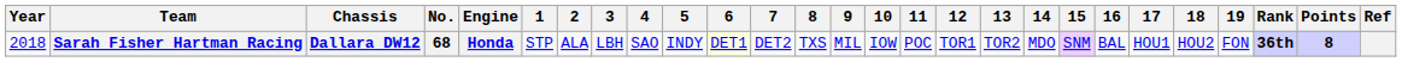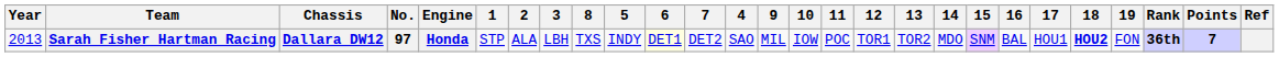 <table class="wikitable" style="text-align:center; font-size:90%">
 <tr>
 <th>Year</th>
 <th>Team</th>
 <th>Chassis</th>
 <th>No.</th>
 <th>Engine</th>
 <th>1</th>
 <th>2</th>
 <th>3</th>
-<th>4</th>
+<th>8</th>
 <th>5</th>
 <th>6</th>
 <th>7</th>
-<th>8</th>
+<th>4</th>
 <th>9</th>
 <th>10</th>
 <th>11</th>
 <th>12</th>
 <th>13</th>
 <th>14</th>
 <th>15</th>
 <th>16</th>
 <th>17</th>
 <th>18</th>
 <th>19</th>
 <th>Rank</th>
 <th>Points</th>
 <th>Ref</th>
 </tr>
 <tr>
-<td><a href='#'>2018</a></td>
+<td><a href='#'>2013</a></td>
 <th><a href='#'>Sarah Fisher Hartman Racing</a></th>
 <th><a href='#'>Dallara DW12</a></th>
-<th>68</th>
+<th>97</th>
 <th><a href='#'>Honda</a></th>
 <td><a href='#'>STP</a></td>
 <td><a href='#'>ALA</a></td>
 <td><a href='#'>LBH</a></td>
-<td><a href='#'>SAO</a></td>
+<td><a href='#'>TXS</a></td>
 <td><a href='#'>INDY</a></td>
 <td style="background: lightyellow;"><a href='#'>DET1</a></td>
 <td><a href='#'>DET2</a></td>
-<td><a href='#'>TXS</a></td>
+<td><a href='#'>SAO</a></td>
 <td><a href='#'>MIL</a></td>
 <td><a href='#'>IOW</a></td>
 <td><a href='#'>POC</a></td>
 <td><a href='#'>TOR1</a></td>
 <td><a href='#'>TOR2</a></td>
 <td><a href='#'>MDO</a></td>
 <td style="background:#EFCFFF;"><a href='#'>SNM</a><br></td>
 <td><a href='#'>BAL</a></td>
 <td><a href='#'>HOU1</a></td>
-<td><a href='#'>HOU2</a></td>
+<td><strong><a href='#'>HOU2</a></strong></td>
 <td><a href='#'>FON</a></td>
 <th style="background:#CFCFFF;">36th</th>
-<th style="background:#CFCFFF;">8</th>
+<th style="background:#CFCFFF;">7</th>
 <th></th>
 </tr>
 </table>
